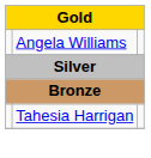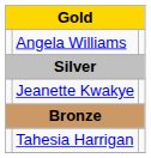 <table class="wikitable">
 <tr bgcolor=gold>
 <td colspan=3 align=center><strong>Gold</strong></td>
 </tr>
 <tr>
 <td></td>
 <td><a href='#'>Angela Williams</a></td>
 <td></td>
 </tr>
 <tr bgcolor=silver>
 <td colspan=3 align=center><strong>Silver</strong></td>
 </tr>
+<tr>
+<td></td>
+<td><a href='#'>Jeanette Kwakye</a></td>
+<td></td>
+</tr>
 <tr bgcolor=cc9966>
 <td colspan=3 align=center><strong>Bronze</strong></td>
 </tr>
 <tr>
 <td></td>
 <td><a href='#'>Tahesia Harrigan</a></td>
 <td></td>
 </tr>
 <tr>
 </tr>
 </table>
